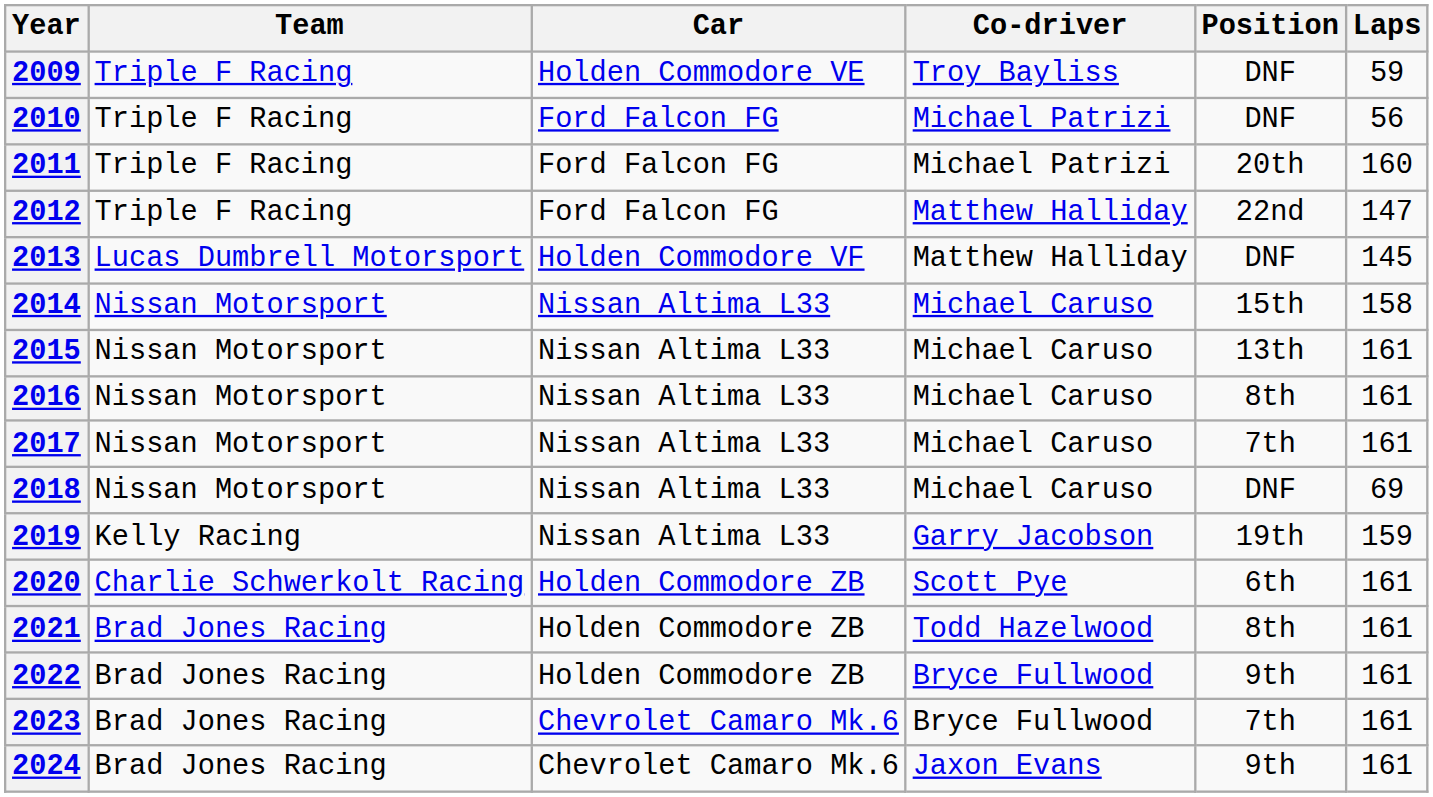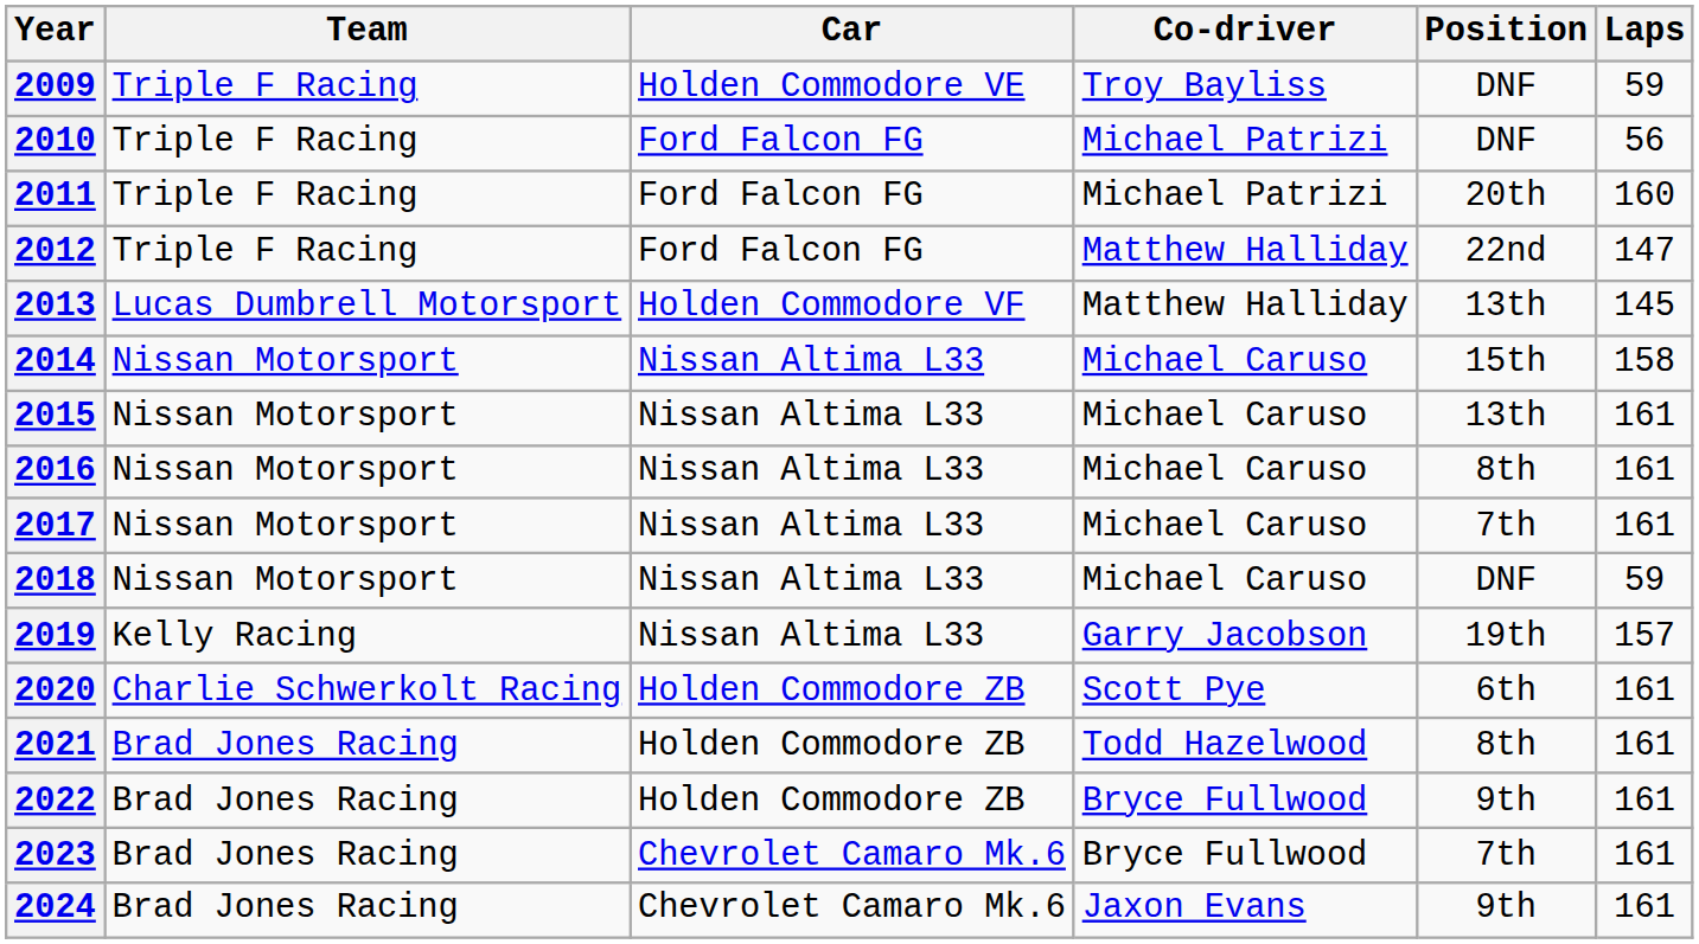 <table class="wikitable" style="font-size: 95%;">
 <tr>
 <th>Year</th>
 <th>Team</th>
 <th>Car</th>
 <th>Co-driver</th>
 <th>Position</th>
 <th>Laps</th>
 </tr>
 <tr>
 <th><a href='#'>2009</a></th>
 <td><a href='#'>Triple F Racing</a></td>
 <td><a href='#'>Holden Commodore VE</a></td>
 <td> <a href='#'>Troy Bayliss</a></td>
 <td align="center">DNF</td>
 <td align="center">59</td>
 </tr>
 <tr>
 <th><a href='#'>2010</a></th>
 <td>Triple F Racing</td>
 <td><a href='#'>Ford Falcon FG</a></td>
 <td> <a href='#'>Michael Patrizi</a></td>
 <td align="center">DNF</td>
 <td align="center">56</td>
 </tr>
 <tr>
 <th><a href='#'>2011</a></th>
 <td>Triple F Racing</td>
 <td>Ford Falcon FG</td>
 <td> Michael Patrizi</td>
 <td align="center">20th</td>
 <td align="center">160</td>
 </tr>
 <tr>
 <th><a href='#'>2012</a></th>
 <td>Triple F Racing</td>
 <td>Ford Falcon FG</td>
 <td> <a href='#'>Matthew Halliday</a></td>
 <td align="center">22nd</td>
 <td align="center">147</td>
 </tr>
 <tr>
 <th><a href='#'>2013</a></th>
 <td><a href='#'>Lucas Dumbrell Motorsport</a></td>
 <td><a href='#'>Holden Commodore VF</a></td>
 <td> Matthew Halliday</td>
-<td align="center">DNF</td>
+<td align="center">13th</td>
 <td align="center">145</td>
 </tr>
 <tr>
 <th><a href='#'>2014</a></th>
 <td><a href='#'>Nissan Motorsport</a></td>
 <td><a href='#'>Nissan Altima L33</a></td>
 <td> <a href='#'>Michael Caruso</a></td>
 <td align="center">15th</td>
 <td align="center">158</td>
 </tr>
 <tr>
 <th><a href='#'>2015</a></th>
 <td>Nissan Motorsport</td>
 <td>Nissan Altima L33</td>
 <td> Michael Caruso</td>
 <td align="center">13th</td>
 <td align="center">161</td>
 </tr>
 <tr>
 <th><a href='#'>2016</a></th>
 <td>Nissan Motorsport</td>
 <td>Nissan Altima L33</td>
 <td> Michael Caruso</td>
 <td align="center">8th</td>
 <td align="center">161</td>
 </tr>
 <tr>
 <th><a href='#'>2017</a></th>
 <td>Nissan Motorsport</td>
 <td>Nissan Altima L33</td>
 <td> Michael Caruso</td>
 <td align="center">7th</td>
 <td align="center">161</td>
 </tr>
 <tr>
 <th><a href='#'>2018</a></th>
 <td>Nissan Motorsport</td>
 <td>Nissan Altima L33</td>
 <td> Michael Caruso</td>
 <td align="center">DNF</td>
-<td align="center">69</td>
+<td align="center">59</td>
 </tr>
 <tr>
 <th><a href='#'>2019</a></th>
 <td>Kelly Racing</td>
 <td>Nissan Altima L33</td>
 <td> <a href='#'>Garry Jacobson</a></td>
 <td align="center">19th</td>
-<td align="center">159</td>
+<td align="center">157</td>
 </tr>
 <tr>
 <th><a href='#'>2020</a></th>
 <td><a href='#'>Charlie Schwerkolt Racing</a></td>
 <td><a href='#'>Holden Commodore ZB</a></td>
 <td> <a href='#'>Scott Pye</a></td>
 <td align="center">6th</td>
 <td align="center">161</td>
 </tr>
 <tr>
 <th><a href='#'>2021</a></th>
 <td><a href='#'>Brad Jones Racing</a></td>
 <td>Holden Commodore ZB</td>
 <td> <a href='#'>Todd Hazelwood</a></td>
 <td align="center">8th</td>
 <td align="center">161</td>
 </tr>
 <tr>
 <th><a href='#'>2022</a></th>
 <td>Brad Jones Racing</td>
 <td>Holden Commodore ZB</td>
 <td> <a href='#'>Bryce Fullwood</a></td>
 <td align="center">9th</td>
 <td align="center">161</td>
 </tr>
 <tr>
 <th><a href='#'>2023</a></th>
 <td>Brad Jones Racing</td>
 <td><a href='#'>Chevrolet Camaro Mk.6</a></td>
 <td> Bryce Fullwood</td>
 <td align="center">7th</td>
 <td align="center">161</td>
 </tr>
 <tr>
 <th><a href='#'>2024</a></th>
 <td>Brad Jones Racing</td>
 <td>Chevrolet Camaro Mk.6</td>
 <td> <a href='#'>Jaxon Evans</a></td>
 <td align="center">9th</td>
 <td align="center">161</td>
 </tr>
 </table>
